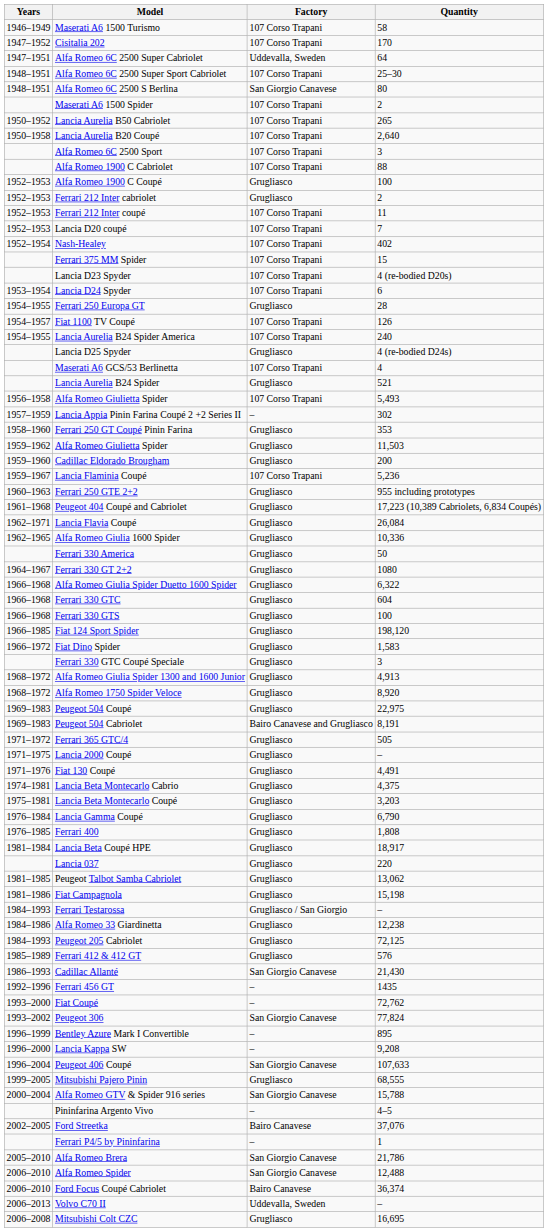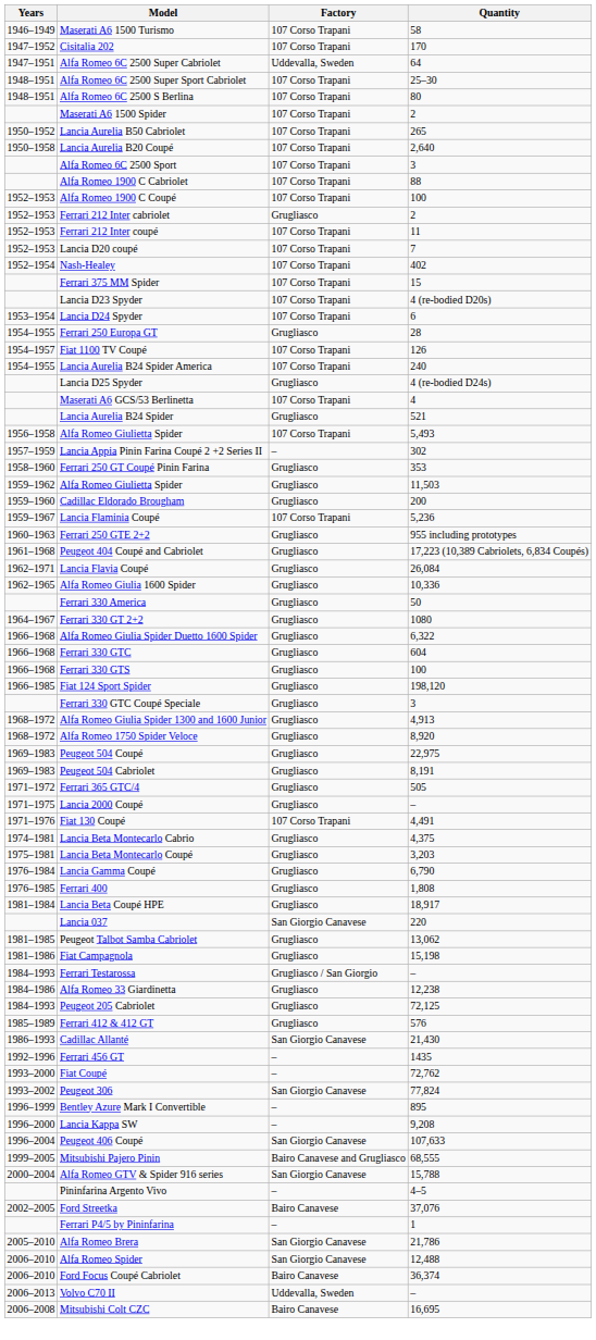 <table class="wikitable sortable">
 <tr valign=top>
 <th>Years</th>
 <th>Model</th>
 <th>Factory</th>
 <th>Quantity</th>
 </tr>
 <tr>
 <td>1946–1949</td>
 <td><a href='#'>Maserati A6</a> 1500 Turismo</td>
 <td>107 Corso Trapani</td>
 <td>58</td>
 </tr>
 <tr>
 <td>1947–1952</td>
 <td><a href='#'>Cisitalia 202</a></td>
 <td>107 Corso Trapani</td>
 <td>170</td>
 </tr>
 <tr>
 <td>1947–1951</td>
 <td><a href='#'>Alfa Romeo 6C</a> 2500 Super Cabriolet</td>
 <td>Uddevalla, Sweden</td>
 <td>64</td>
 </tr>
 <tr>
 <td>1948–1951</td>
 <td><a href='#'>Alfa Romeo 6C</a> 2500 Super Sport Cabriolet</td>
 <td>107 Corso Trapani</td>
 <td>25–30</td>
 </tr>
 <tr>
 <td>1948–1951</td>
 <td><a href='#'>Alfa Romeo 6C</a> 2500 S Berlina</td>
-<td>San Giorgio Canavese</td>
+<td>107 Corso Trapani</td>
 <td>80</td>
 </tr>
 <tr>
 <td></td>
 <td><a href='#'>Maserati A6</a> 1500 Spider</td>
 <td>107 Corso Trapani</td>
 <td>2</td>
 </tr>
 <tr>
 <td>1950–1952</td>
 <td><a href='#'>Lancia Aurelia</a> B50 Cabriolet</td>
 <td>107 Corso Trapani</td>
 <td>265</td>
 </tr>
 <tr>
 <td>1950–1958</td>
 <td><a href='#'>Lancia Aurelia</a> B20 Coupé</td>
 <td>107 Corso Trapani</td>
 <td>2,640</td>
 </tr>
 <tr>
 <td></td>
 <td><a href='#'>Alfa Romeo 6C</a> 2500 Sport</td>
 <td>107 Corso Trapani</td>
 <td>3</td>
 </tr>
 <tr>
 <td></td>
 <td><a href='#'>Alfa Romeo 1900</a> C Cabriolet</td>
 <td>107 Corso Trapani</td>
 <td>88</td>
 </tr>
 <tr>
 <td>1952–1953</td>
 <td><a href='#'>Alfa Romeo 1900</a> C Coupé</td>
-<td>Grugliasco</td>
+<td>107 Corso Trapani</td>
 <td>100</td>
 </tr>
 <tr>
 <td>1952–1953</td>
 <td><a href='#'>Ferrari 212 Inter</a> cabriolet</td>
 <td>Grugliasco</td>
 <td>2</td>
 </tr>
 <tr>
 <td>1952–1953</td>
 <td><a href='#'>Ferrari 212 Inter</a> coupé</td>
 <td>107 Corso Trapani</td>
 <td>11</td>
 </tr>
 <tr>
 <td>1952–1953</td>
 <td>Lancia D20 coupé</td>
 <td>107 Corso Trapani</td>
 <td>7</td>
 </tr>
 <tr>
 <td>1952–1954</td>
 <td><a href='#'>Nash-Healey</a></td>
 <td>107 Corso Trapani</td>
 <td>402</td>
 </tr>
 <tr>
 <td></td>
 <td><a href='#'>Ferrari 375 MM</a> Spider</td>
 <td>107 Corso Trapani</td>
 <td>15</td>
 </tr>
 <tr>
 <td></td>
 <td>Lancia D23 Spyder</td>
 <td>107 Corso Trapani</td>
 <td>4 (re-bodied D20s)</td>
 </tr>
 <tr>
 <td>1953–1954</td>
 <td><a href='#'>Lancia D24</a> Spyder</td>
 <td>107 Corso Trapani</td>
 <td>6</td>
 </tr>
 <tr>
 <td>1954–1955</td>
 <td><a href='#'>Ferrari 250 Europa GT</a></td>
 <td>Grugliasco</td>
 <td>28</td>
 </tr>
 <tr>
 <td>1954–1957</td>
 <td><a href='#'>Fiat 1100</a> TV Coupé</td>
 <td>107 Corso Trapani</td>
 <td>126</td>
 </tr>
 <tr>
 <td>1954–1955</td>
 <td><a href='#'>Lancia Aurelia</a> B24 Spider America</td>
 <td>107 Corso Trapani</td>
 <td>240</td>
 </tr>
 <tr>
 <td></td>
 <td>Lancia D25 Spyder</td>
 <td>Grugliasco</td>
 <td>4 (re-bodied D24s)</td>
 </tr>
 <tr>
 <td></td>
 <td><a href='#'>Maserati A6</a> GCS/53 Berlinetta</td>
 <td>107 Corso Trapani</td>
 <td>4</td>
 </tr>
 <tr>
 <td></td>
 <td><a href='#'>Lancia Aurelia</a> B24 Spider</td>
 <td>Grugliasco</td>
 <td>521</td>
 </tr>
 <tr>
 <td>1956–1958</td>
 <td><a href='#'>Alfa Romeo Giulietta</a> Spider</td>
 <td>107 Corso Trapani</td>
 <td>5,493</td>
 </tr>
 <tr>
 <td>1957–1959</td>
 <td><a href='#'>Lancia Appia</a> Pinin Farina Coupé 2 +2 Series II</td>
 <td>–</td>
 <td>302</td>
 </tr>
 <tr>
 <td>1958–1960</td>
 <td><a href='#'>Ferrari 250 GT Coupé</a> Pinin Farina</td>
 <td>Grugliasco</td>
 <td>353</td>
 </tr>
 <tr>
 <td>1959–1962</td>
 <td><a href='#'>Alfa Romeo Giulietta</a> Spider</td>
 <td>Grugliasco</td>
 <td>11,503</td>
 </tr>
 <tr>
 <td>1959–1960</td>
 <td><a href='#'>Cadillac Eldorado Brougham</a></td>
 <td>Grugliasco</td>
 <td>200</td>
 </tr>
 <tr>
 <td>1959–1967</td>
 <td><a href='#'>Lancia Flaminia</a> Coupé</td>
 <td>107 Corso Trapani</td>
 <td>5,236</td>
 </tr>
 <tr>
 <td>1960–1963</td>
 <td><a href='#'>Ferrari 250 GTE 2+2</a></td>
 <td>Grugliasco</td>
 <td>955 including prototypes</td>
 </tr>
 <tr>
 <td>1961–1968</td>
 <td><a href='#'>Peugeot 404</a> Coupé and Cabriolet</td>
 <td>Grugliasco</td>
 <td>17,223 (10,389 Cabriolets, 6,834 Coupés)</td>
 </tr>
 <tr>
 <td>1962–1971</td>
 <td><a href='#'>Lancia Flavia</a> Coupé</td>
 <td>Grugliasco</td>
 <td>26,084</td>
 </tr>
 <tr>
 <td>1962–1965</td>
 <td><a href='#'>Alfa Romeo Giulia</a> 1600 Spider</td>
 <td>Grugliasco</td>
 <td>10,336</td>
 </tr>
 <tr>
 <td></td>
 <td><a href='#'>Ferrari 330 America</a></td>
 <td>Grugliasco</td>
 <td>50</td>
 </tr>
 <tr>
 <td>1964–1967</td>
 <td><a href='#'>Ferrari 330 GT 2+2</a></td>
 <td>Grugliasco</td>
 <td>1080</td>
 </tr>
 <tr>
 <td>1966–1968</td>
 <td><a href='#'>Alfa Romeo Giulia Spider Duetto 1600 Spider</a></td>
 <td>Grugliasco</td>
 <td>6,322</td>
 </tr>
 <tr>
 <td>1966–1968</td>
 <td><a href='#'>Ferrari 330 GTC</a></td>
 <td>Grugliasco</td>
 <td>604</td>
 </tr>
 <tr>
 <td>1966–1968</td>
 <td><a href='#'>Ferrari 330 GTS</a></td>
 <td>Grugliasco</td>
 <td>100</td>
 </tr>
 <tr>
 <td>1966–1985</td>
 <td><a href='#'>Fiat 124 Sport Spider</a></td>
 <td>Grugliasco</td>
 <td>198,120</td>
 </tr>
 <tr>
-<td>1966–1972</td>
-<td><a href='#'>Fiat Dino</a> Spider</td>
-<td>Grugliasco</td>
-<td>1,583</td>
-</tr>
-<tr>
 <td></td>
 <td><a href='#'>Ferrari 330</a> GTC Coupé Speciale</td>
 <td>Grugliasco</td>
 <td>3</td>
 </tr>
 <tr>
 <td>1968–1972</td>
 <td><a href='#'>Alfa Romeo Giulia Spider 1300 and 1600 Junior</a></td>
 <td>Grugliasco</td>
 <td>4,913</td>
 </tr>
 <tr>
 <td>1968–1972</td>
 <td><a href='#'>Alfa Romeo 1750 Spider Veloce</a></td>
 <td>Grugliasco</td>
 <td>8,920</td>
 </tr>
 <tr>
 <td>1969–1983</td>
 <td><a href='#'>Peugeot 504</a> Coupé</td>
 <td>Grugliasco</td>
 <td>22,975</td>
 </tr>
 <tr>
 <td>1969–1983</td>
 <td><a href='#'>Peugeot 504</a> Cabriolet</td>
-<td>Bairo Canavese and Grugliasco</td>
+<td>Grugliasco</td>
 <td>8,191</td>
 </tr>
 <tr>
 <td>1971–1972</td>
 <td><a href='#'>Ferrari 365 GTC/4</a></td>
 <td>Grugliasco</td>
 <td>505</td>
 </tr>
 <tr>
 <td>1971–1975</td>
 <td><a href='#'>Lancia 2000</a> Coupé</td>
 <td>Grugliasco</td>
 <td>–</td>
 </tr>
 <tr>
 <td>1971–1976</td>
 <td><a href='#'>Fiat 130</a> Coupé</td>
-<td>Grugliasco</td>
+<td>107 Corso Trapani</td>
 <td>4,491</td>
 </tr>
 <tr>
 <td>1974–1981</td>
 <td><a href='#'>Lancia Beta Montecarlo</a> Cabrio</td>
 <td>Grugliasco</td>
 <td>4,375</td>
 </tr>
 <tr>
 <td>1975–1981</td>
 <td><a href='#'>Lancia Beta Montecarlo</a> Coupé</td>
 <td>Grugliasco</td>
 <td>3,203</td>
 </tr>
 <tr>
 <td>1976–1984</td>
 <td><a href='#'>Lancia Gamma</a> Coupé</td>
 <td>Grugliasco</td>
 <td>6,790</td>
 </tr>
 <tr>
 <td>1976–1985</td>
 <td><a href='#'>Ferrari 400</a></td>
 <td>Grugliasco</td>
 <td>1,808</td>
 </tr>
 <tr>
 <td>1981–1984</td>
 <td><a href='#'>Lancia Beta</a> Coupé HPE</td>
 <td>Grugliasco</td>
 <td>18,917</td>
 </tr>
 <tr>
 <td></td>
 <td><a href='#'>Lancia 037</a></td>
-<td>Grugliasco</td>
+<td>San Giorgio Canavese</td>
 <td>220</td>
 </tr>
 <tr>
 <td>1981–1985</td>
 <td>Peugeot <a href='#'>Talbot Samba Cabriolet</a></td>
 <td>Grugliasco</td>
 <td>13,062</td>
 </tr>
 <tr>
 <td>1981–1986</td>
 <td><a href='#'>Fiat Campagnola</a></td>
 <td>Grugliasco</td>
 <td>15,198</td>
 </tr>
 <tr>
 <td>1984–1993</td>
 <td><a href='#'>Ferrari Testarossa</a></td>
 <td>Grugliasco / San Giorgio</td>
 <td>–</td>
 </tr>
 <tr>
 <td>1984–1986</td>
 <td><a href='#'>Alfa Romeo 33</a> Giardinetta</td>
 <td>Grugliasco</td>
 <td>12,238</td>
 </tr>
 <tr>
 <td>1984–1993</td>
 <td><a href='#'>Peugeot 205</a> Cabriolet</td>
 <td>Grugliasco</td>
 <td>72,125</td>
 </tr>
 <tr>
 <td>1985–1989</td>
 <td><a href='#'>Ferrari 412 & 412 GT</a></td>
 <td>Grugliasco</td>
 <td>576</td>
 </tr>
 <tr>
 <td>1986–1993</td>
 <td><a href='#'>Cadillac Allanté</a></td>
 <td>San Giorgio Canavese</td>
 <td>21,430</td>
 </tr>
 <tr>
 <td>1992–1996</td>
 <td><a href='#'>Ferrari 456 GT</a></td>
 <td>–</td>
 <td>1435</td>
 </tr>
 <tr>
 <td>1993–2000</td>
 <td><a href='#'>Fiat Coupé</a></td>
 <td>–</td>
 <td>72,762</td>
 </tr>
 <tr>
 <td>1993–2002</td>
 <td><a href='#'>Peugeot 306</a></td>
 <td>San Giorgio Canavese</td>
 <td>77,824</td>
 </tr>
 <tr>
 <td>1996–1999</td>
 <td><a href='#'>Bentley Azure</a> Mark I Convertible</td>
 <td>–</td>
 <td>895</td>
 </tr>
 <tr>
 <td>1996–2000</td>
 <td><a href='#'>Lancia Kappa</a> SW</td>
 <td>–</td>
 <td>9,208</td>
 </tr>
 <tr>
 <td>1996–2004</td>
 <td><a href='#'>Peugeot 406</a> Coupé</td>
 <td>San Giorgio Canavese</td>
 <td>107,633</td>
 </tr>
 <tr>
 <td>1999–2005</td>
 <td><a href='#'>Mitsubishi Pajero Pinin</a></td>
-<td>Grugliasco</td>
+<td>Bairo Canavese and Grugliasco</td>
 <td>68,555</td>
 </tr>
 <tr>
 <td>2000–2004</td>
 <td><a href='#'>Alfa Romeo GTV</a> & Spider 916 series</td>
 <td>San Giorgio Canavese</td>
 <td>15,788</td>
 </tr>
 <tr>
 <td></td>
 <td>Pininfarina Argento Vivo</td>
 <td>–</td>
 <td>4–5</td>
 </tr>
 <tr>
 <td>2002–2005</td>
 <td><a href='#'>Ford Streetka</a></td>
 <td>Bairo Canavese</td>
 <td>37,076</td>
 </tr>
 <tr>
 <td></td>
 <td><a href='#'>Ferrari P4/5 by Pininfarina</a></td>
 <td>–</td>
 <td>1</td>
 </tr>
 <tr>
 <td>2005–2010</td>
 <td><a href='#'>Alfa Romeo Brera</a></td>
 <td>San Giorgio Canavese</td>
 <td>21,786</td>
 </tr>
 <tr>
 <td>2006–2010</td>
 <td><a href='#'>Alfa Romeo Spider</a></td>
 <td>San Giorgio Canavese</td>
 <td>12,488</td>
 </tr>
 <tr>
 <td>2006–2010</td>
 <td><a href='#'>Ford Focus</a> Coupé Cabriolet</td>
 <td>Bairo Canavese</td>
 <td>36,374</td>
 </tr>
 <tr>
 <td>2006–2013</td>
 <td><a href='#'>Volvo C70 II</a></td>
 <td>Uddevalla, Sweden</td>
 <td>–</td>
 </tr>
 <tr>
 <td>2006–2008</td>
 <td><a href='#'>Mitsubishi Colt CZC</a></td>
-<td>Grugliasco</td>
+<td>Bairo Canavese</td>
 <td>16,695</td>
 </tr>
 </table>
